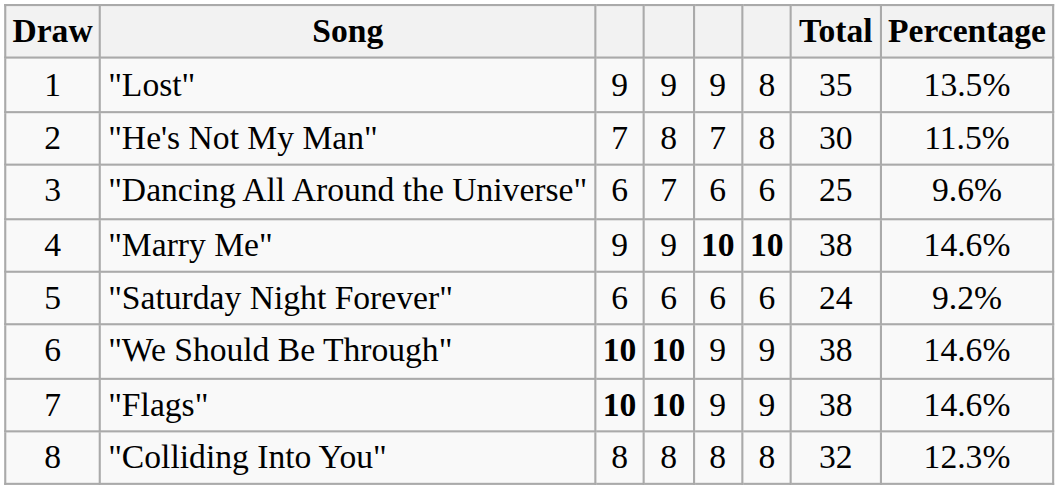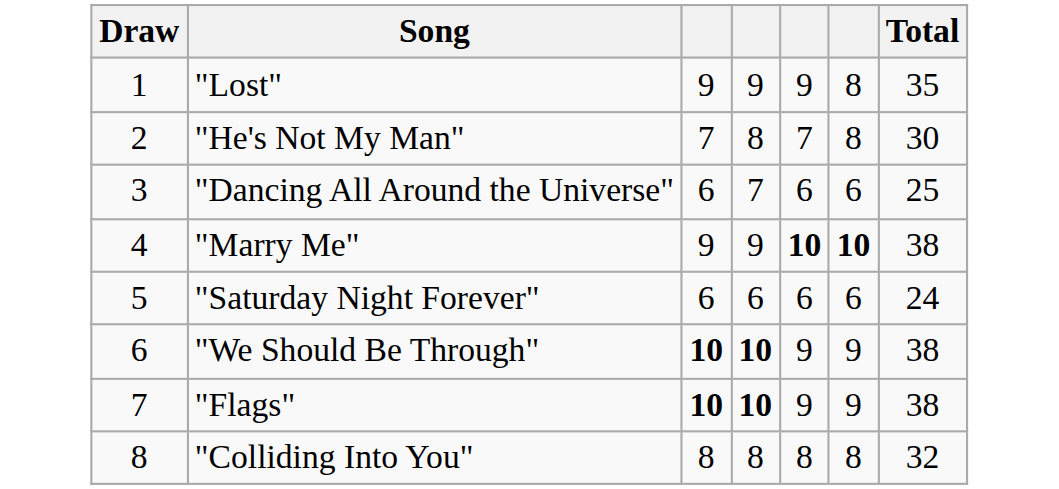 <table class="wikitable collapsible" style="margin: 1em auto 1em auto; text-align:center;">
 <tr>
 <th>Draw</th>
 <th>Song</th>
 <th></th>
 <th></th>
 <th></th>
 <th></th>
 <th>Total</th>
-<th>Percentage</th>
 </tr>
 <tr>
 <td>1</td>
 <td align="left">"Lost"</td>
 <td>9</td>
 <td>9</td>
 <td>9</td>
 <td>8</td>
 <td>35</td>
-<td>13.5%</td>
 </tr>
 <tr>
 <td>2</td>
 <td align="left">"He's Not My Man"</td>
 <td>7</td>
 <td>8</td>
 <td>7</td>
 <td>8</td>
 <td>30</td>
-<td>11.5%</td>
 </tr>
 <tr>
 <td>3</td>
 <td align="left">"Dancing All Around the Universe"</td>
 <td>6</td>
 <td>7</td>
 <td>6</td>
 <td>6</td>
 <td>25</td>
-<td>9.6%</td>
 </tr>
 <tr>
 <td>4</td>
 <td align="left">"Marry Me"</td>
 <td>9</td>
 <td>9</td>
 <td><strong>10</strong></td>
 <td><strong>10</strong></td>
 <td>38</td>
-<td>14.6%</td>
 </tr>
 <tr>
 <td>5</td>
 <td align="left">"Saturday Night Forever"</td>
 <td>6</td>
 <td>6</td>
 <td>6</td>
 <td>6</td>
 <td>24</td>
-<td>9.2%</td>
 </tr>
 <tr>
 <td>6</td>
 <td align="left">"We Should Be Through"</td>
 <td><strong>10</strong></td>
 <td><strong>10</strong></td>
 <td>9</td>
 <td>9</td>
 <td>38</td>
-<td>14.6%</td>
 </tr>
 <tr>
 <td>7</td>
 <td align="left">"Flags"</td>
 <td><strong>10</strong></td>
 <td><strong>10</strong></td>
 <td>9</td>
 <td>9</td>
 <td>38</td>
-<td>14.6%</td>
 </tr>
 <tr>
 <td>8</td>
 <td align="left">"Colliding Into You"</td>
 <td>8</td>
 <td>8</td>
 <td>8</td>
 <td>8</td>
 <td>32</td>
-<td>12.3%</td>
 </tr>
 </table>
